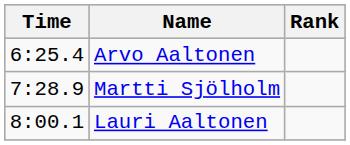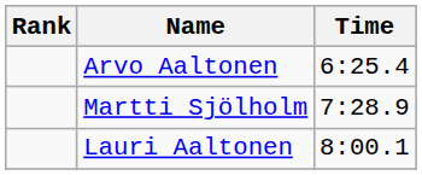 <table class="wikitable" style="text-align:center">
 <tr>
+<th>Rank</th>
+<th>Name</th>
 <th>Time</th>
-<th>Name</th>
-<th>Rank</th>
 </tr>
 <tr>
+<td></td>
+<td align=left><a href='#'>Arvo Aaltonen</a></td>
 <td>6:25.4</td>
-<td align=left><a href='#'>Arvo Aaltonen</a></td>
-<td></td>
 </tr>
 <tr>
+<td></td>
+<td align=left><a href='#'>Martti Sjölholm</a></td>
 <td>7:28.9</td>
-<td align=left><a href='#'>Martti Sjölholm</a></td>
-<td></td>
 </tr>
 <tr>
+<td></td>
+<td align=left><a href='#'>Lauri Aaltonen</a></td>
 <td>8:00.1</td>
-<td align=left><a href='#'>Lauri Aaltonen</a></td>
-<td></td>
 </tr>
 </table>
